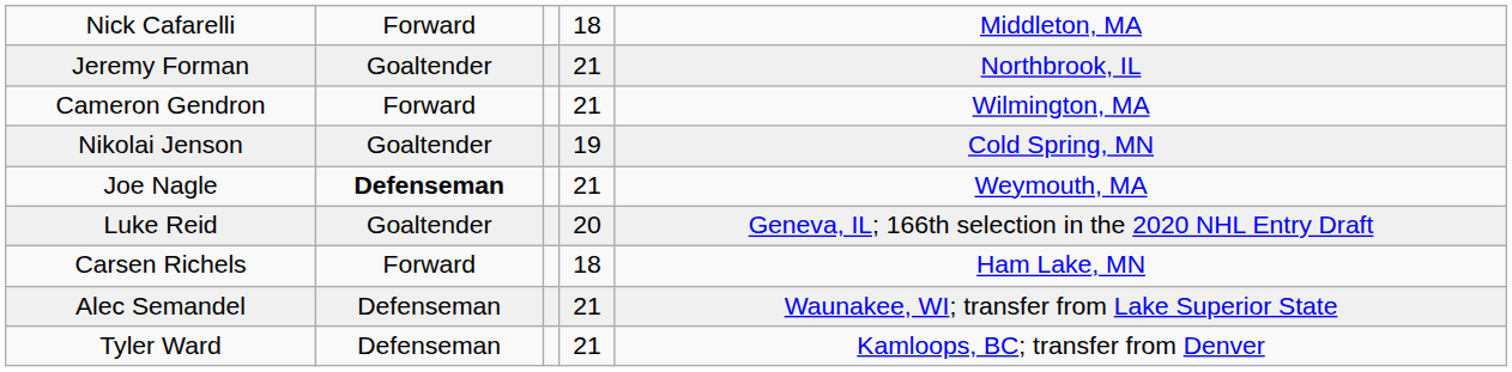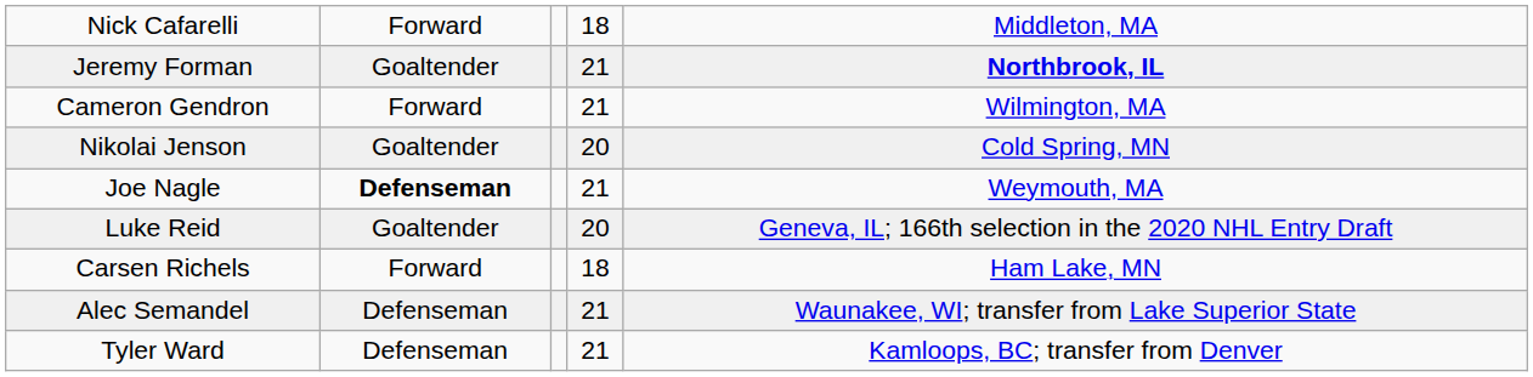 <table class="wikitable" width="60%">
 <tr align="center" bgcolor="">
 <td>Nick Cafarelli</td>
 <td>Forward</td>
 <td></td>
 <td>18</td>
 <td><a href='#'>Middleton, MA</a></td>
 </tr>
 <tr align="center" bgcolor="f0f0f0">
 <td>Jeremy Forman</td>
 <td>Goaltender</td>
 <td></td>
 <td>21</td>
-<td><a href='#'>Northbrook, IL</a></td>
+<td><strong><a href='#'>Northbrook, IL</a></strong></td>
 </tr>
 <tr align="center" bgcolor="">
 <td>Cameron Gendron</td>
 <td>Forward</td>
 <td></td>
 <td>21</td>
 <td><a href='#'>Wilmington, MA</a></td>
 </tr>
 <tr align="center" bgcolor="f0f0f0">
 <td>Nikolai Jenson</td>
 <td>Goaltender</td>
 <td></td>
-<td>19</td>
+<td>20</td>
 <td><a href='#'>Cold Spring, MN</a></td>
 </tr>
 <tr align="center" bgcolor="">
 <td>Joe Nagle</td>
 <td><strong>Defenseman</strong></td>
 <td></td>
 <td>21</td>
 <td><a href='#'>Weymouth, MA</a></td>
 </tr>
 <tr align="center" bgcolor="f0f0f0">
 <td>Luke Reid</td>
 <td>Goaltender</td>
 <td></td>
 <td>20</td>
 <td><a href='#'>Geneva, IL</a>; 166th selection in the <a href='#'>2020 NHL Entry Draft</a></td>
 </tr>
 <tr align="center" bgcolor="">
 <td>Carsen Richels</td>
 <td>Forward</td>
 <td></td>
 <td>18</td>
 <td><a href='#'>Ham Lake, MN</a></td>
 </tr>
 <tr align="center" bgcolor="f0f0f0">
 <td>Alec Semandel</td>
 <td>Defenseman</td>
 <td></td>
 <td>21</td>
 <td><a href='#'>Waunakee, WI</a>; transfer from <a href='#'>Lake Superior State</a></td>
 </tr>
 <tr align="center" bgcolor="">
 <td>Tyler Ward</td>
 <td>Defenseman</td>
 <td></td>
 <td>21</td>
 <td><a href='#'>Kamloops, BC</a>; transfer from <a href='#'>Denver</a></td>
 </tr>
 </table>
